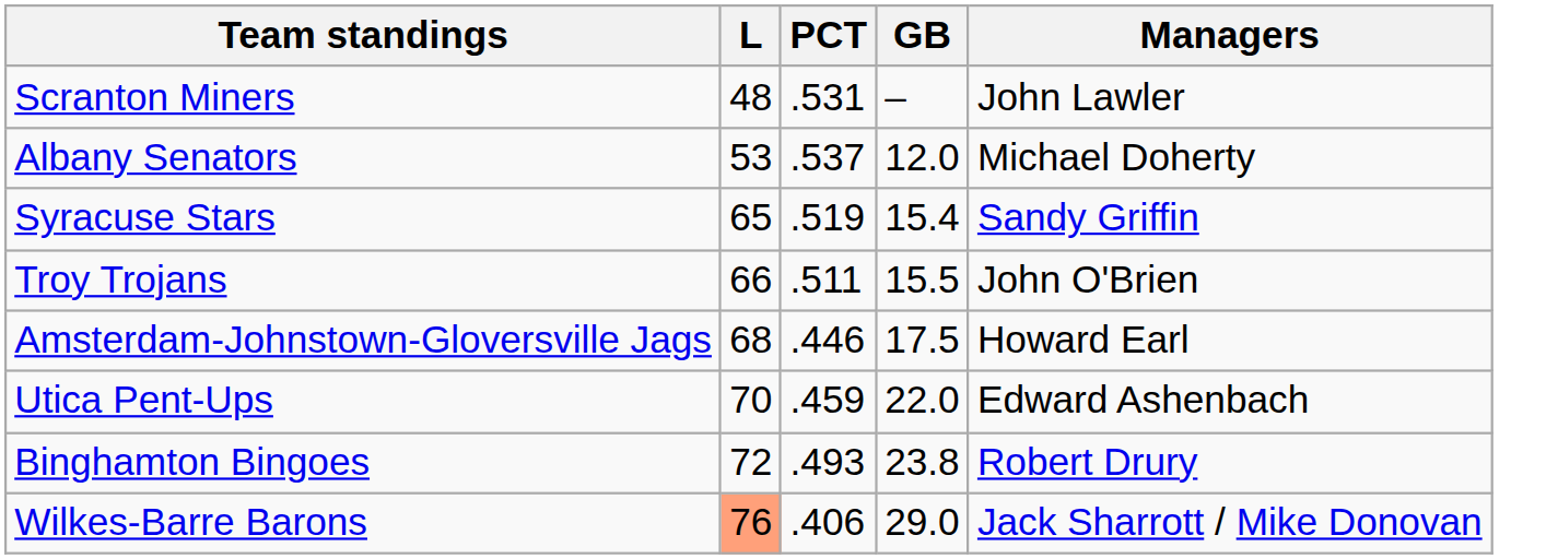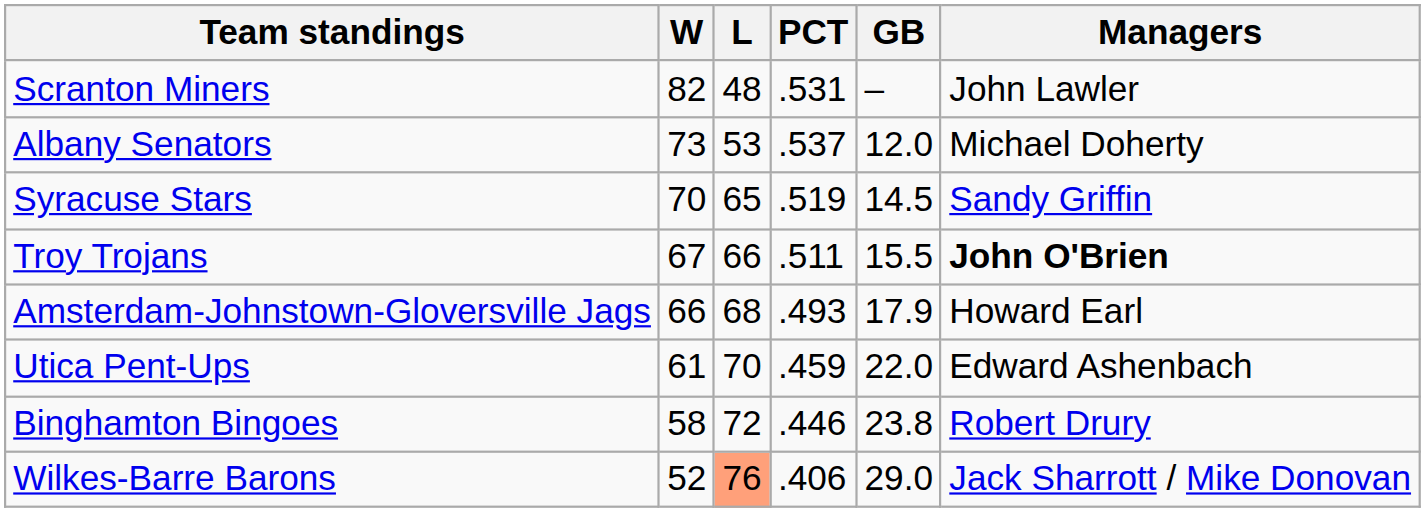 <table class="wikitable">
 <tr>
 <th>Team standings</th>
+<th>W</th>
 <th>L</th>
 <th>PCT</th>
 <th>GB</th>
 <th>Managers</th>
 </tr>
 <tr>
 <td><a href='#'>Scranton Miners</a></td>
+<td>82</td>
 <td>48</td>
 <td>.531</td>
 <td>–</td>
 <td>John Lawler</td>
 </tr>
 <tr>
 <td><a href='#'>Albany Senators</a></td>
+<td>73</td>
 <td>53</td>
 <td>.537</td>
 <td>12.0</td>
 <td>Michael Doherty</td>
 </tr>
 <tr>
 <td><a href='#'>Syracuse Stars</a></td>
+<td>70</td>
 <td>65</td>
 <td>.519</td>
-<td>15.4</td>
+<td>14.5</td>
 <td><a href='#'>Sandy Griffin</a></td>
 </tr>
 <tr>
 <td><a href='#'>Troy Trojans</a></td>
+<td>67</td>
 <td>66</td>
 <td>.511</td>
 <td>15.5</td>
-<td>John O'Brien</td>
+<td><strong>John O'Brien</strong></td>
 </tr>
 <tr>
 <td><a href='#'>Amsterdam-Johnstown-Gloversville Jags</a></td>
+<td>66</td>
 <td>68</td>
-<td>.446</td>
-<td>17.5</td>
+<td>.493</td>
+<td>17.9</td>
 <td>Howard Earl</td>
 </tr>
 <tr>
 <td><a href='#'>Utica Pent-Ups</a></td>
+<td>61</td>
 <td>70</td>
 <td>.459</td>
 <td>22.0</td>
 <td>Edward Ashenbach</td>
 </tr>
 <tr>
 <td><a href='#'>Binghamton Bingoes</a></td>
+<td>58</td>
 <td>72</td>
-<td>.493</td>
+<td>.446</td>
 <td>23.8</td>
 <td><a href='#'>Robert Drury</a></td>
 </tr>
 <tr>
 <td><a href='#'>Wilkes-Barre Barons</a></td>
+<td>52</td>
 <td style="background: lightsalmon;">76</td>
 <td>.406</td>
 <td>29.0</td>
 <td><a href='#'>Jack Sharrott</a> / <a href='#'>Mike Donovan</a></td>
 </tr>
 </table>
